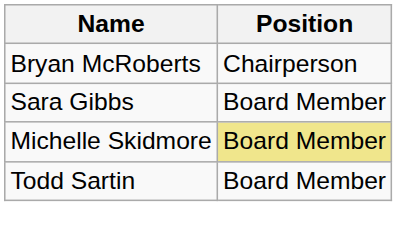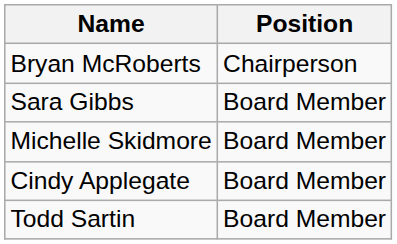 <table class="wikitable">
 <tr>
 <th>Name</th>
 <th>Position</th>
 </tr>
 <tr>
 <td>Bryan McRoberts</td>
 <td>Chairperson</td>
 </tr>
 <tr>
 <td>Sara Gibbs</td>
 <td>Board Member</td>
 </tr>
 <tr>
 <td>Michelle Skidmore</td>
-<td style="background: khaki;">Board Member</td>
+<td>Board Member</td>
+</tr>
+<tr>
+<td>Cindy Applegate</td>
+<td>Board Member</td>
 </tr>
 <tr>
 <td>Todd Sartin</td>
 <td>Board Member</td>
 </tr>
 </table>
